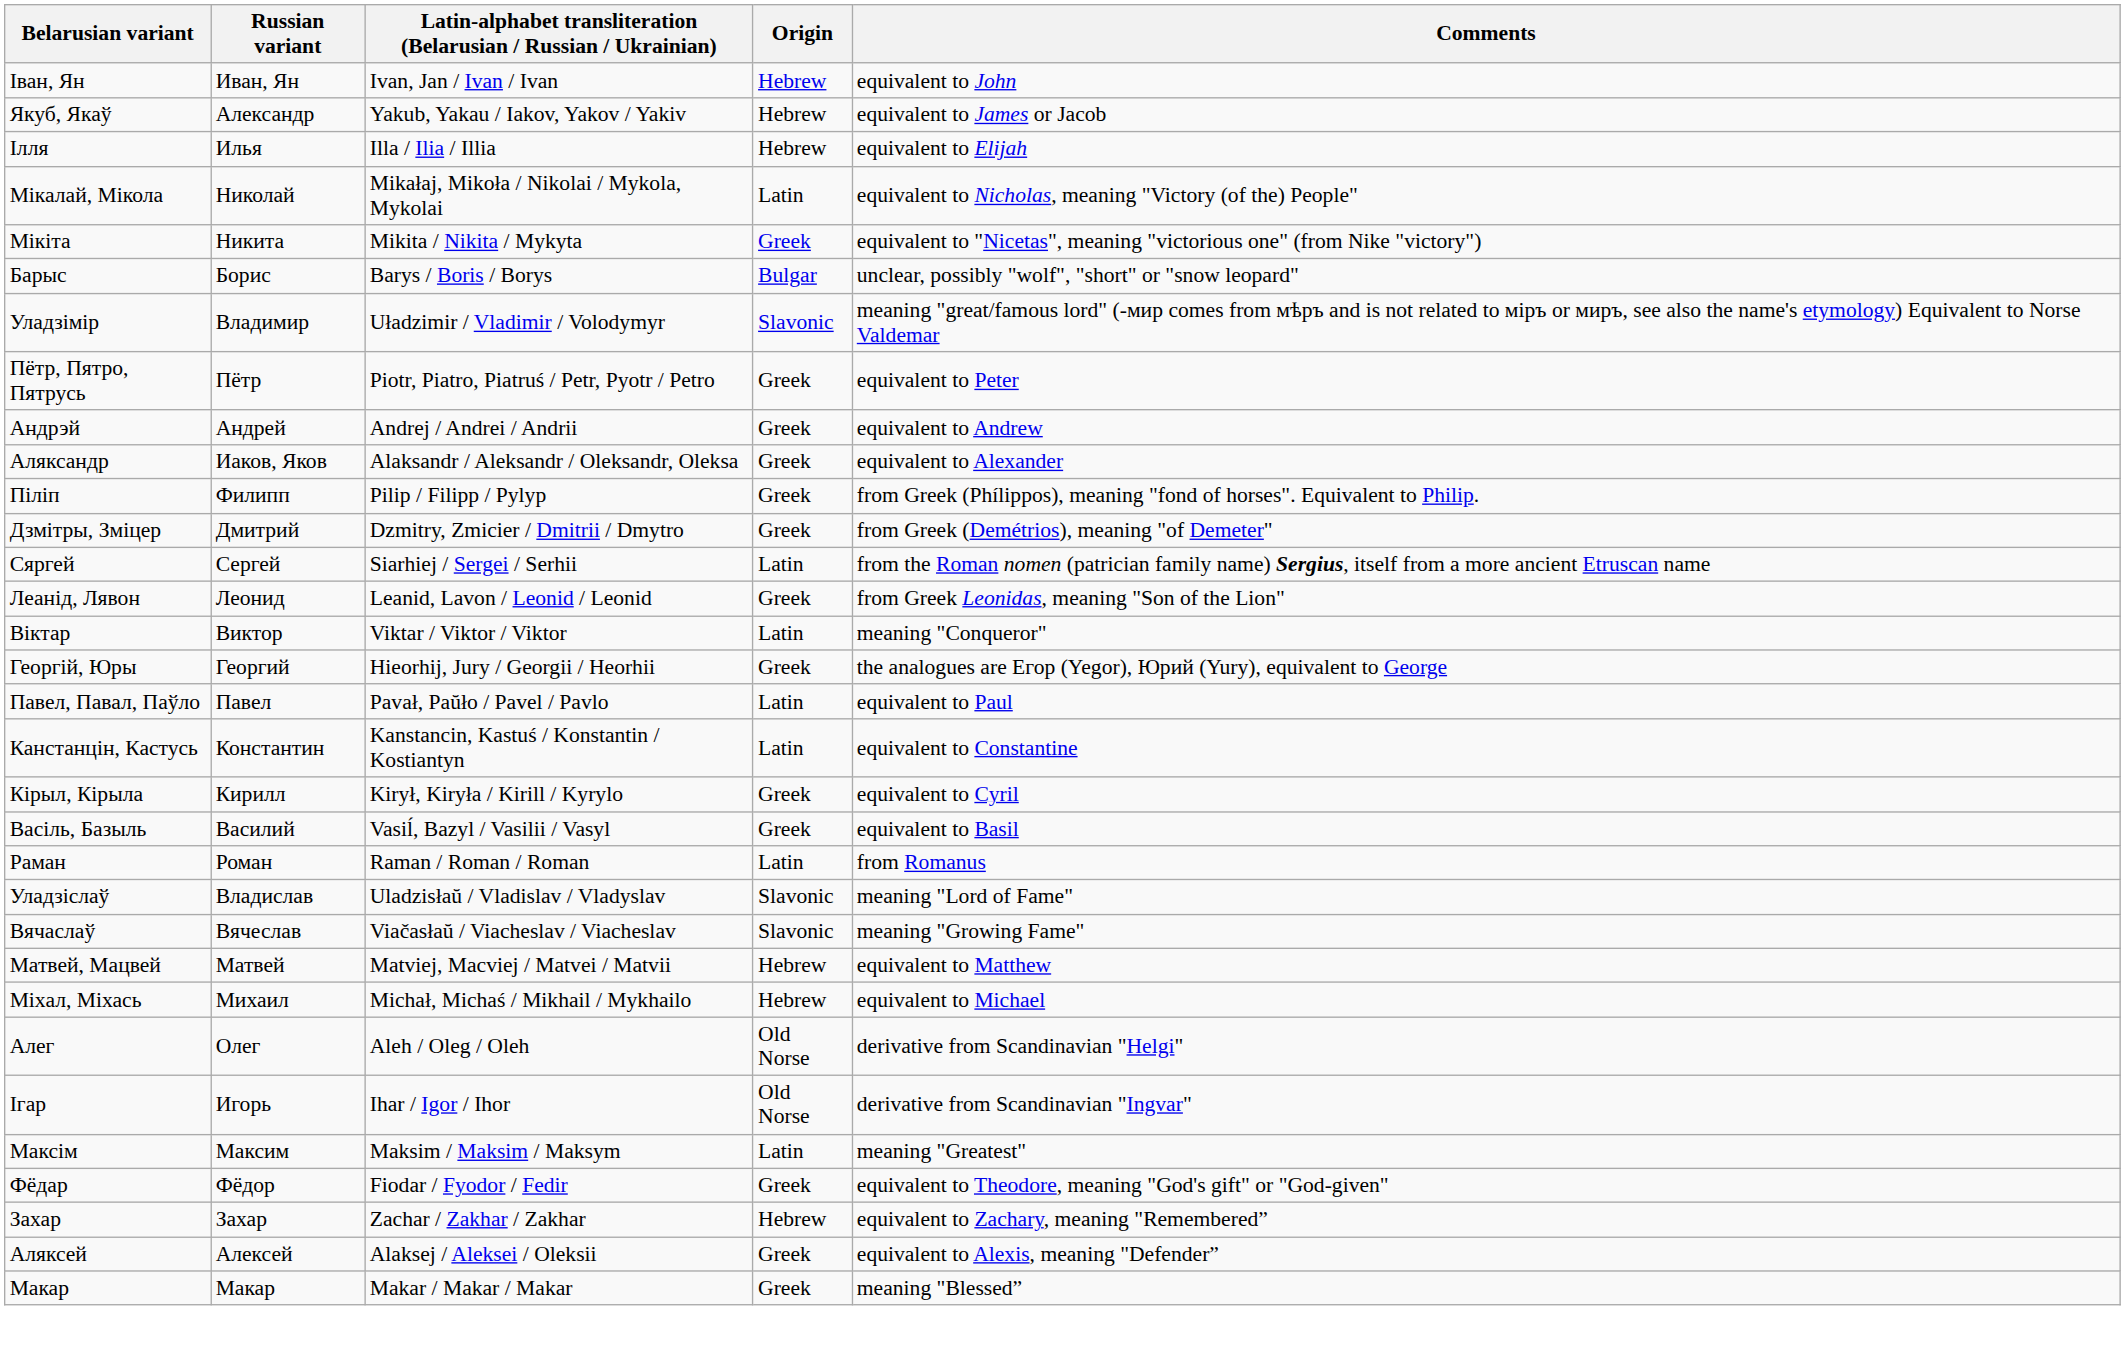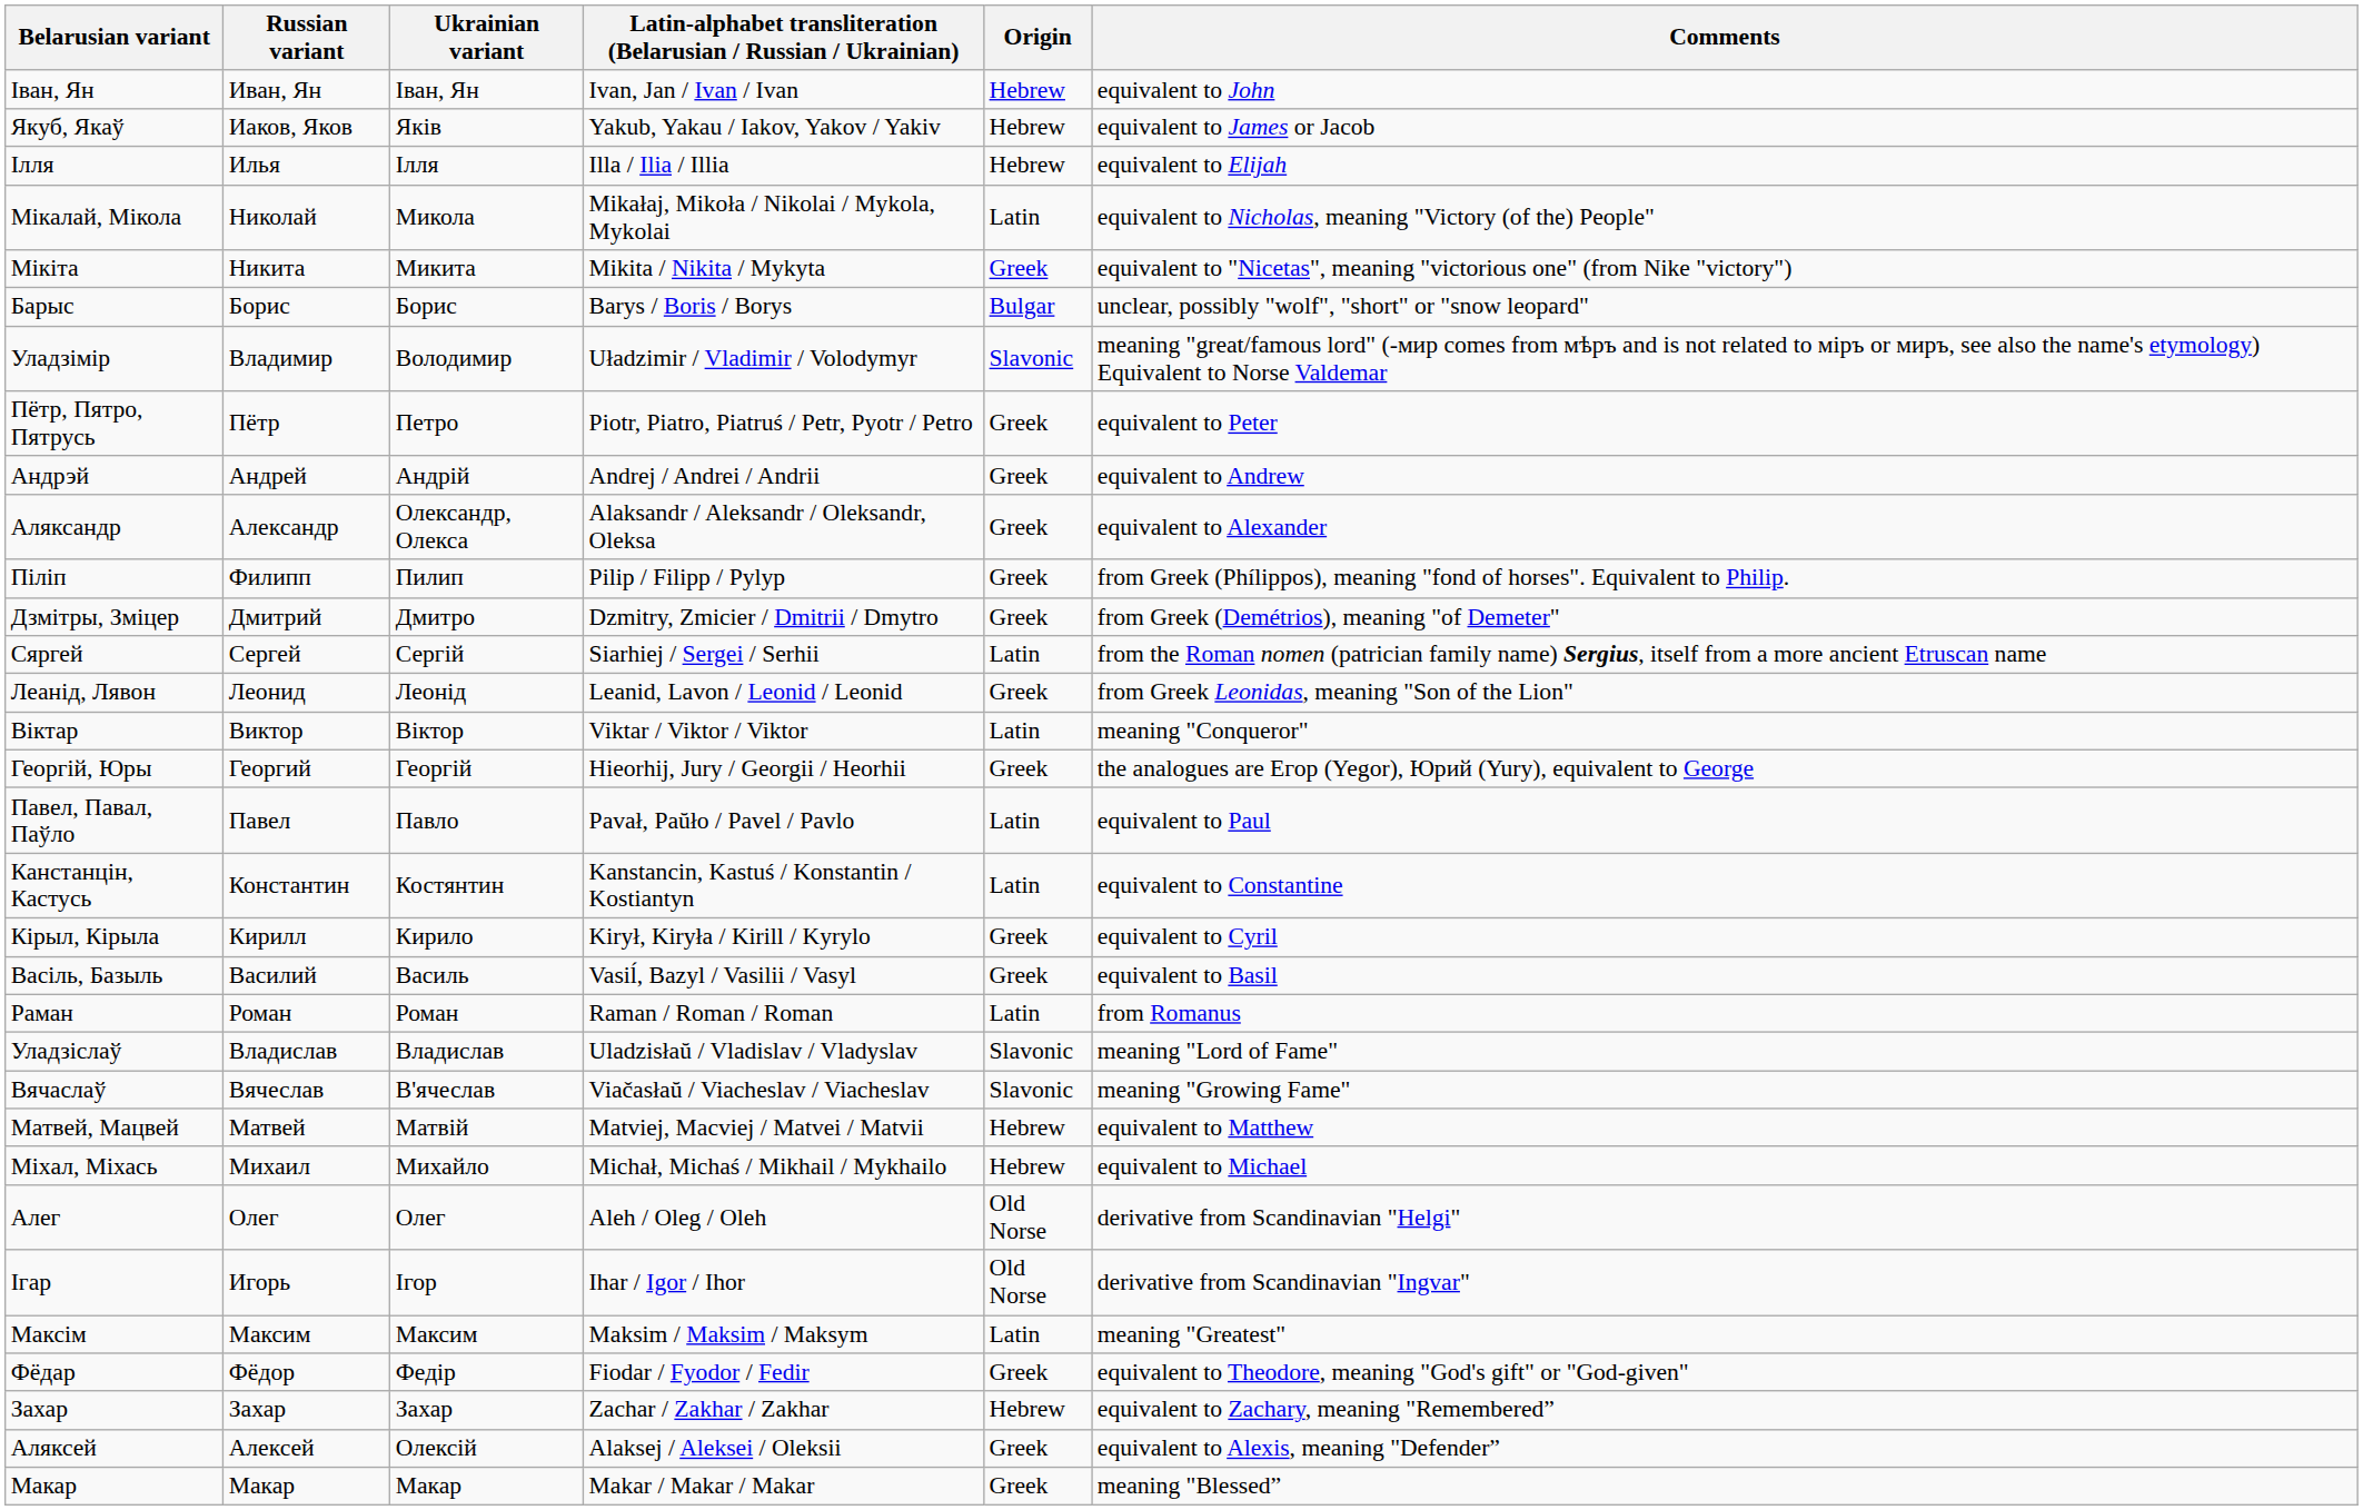 <table class="wikitable">
 <tr>
 <th>Belarusian variant</th>
 <th>Russian variant</th>
+<th>Ukrainian variant</th>
 <th>Latin-alphabet transliteration <br>(Belarusian / Russian / Ukrainian)</th>
 <th>Origin</th>
 <th>Comments</th>
 </tr>
 <tr>
 <td>Іван, Ян</td>
 <td>Иван, Ян</td>
+<td>Іван, Ян</td>
 <td>Ivan, Jan / <a href='#'>Ivan</a> / Ivan</td>
 <td><a href='#'>Hebrew</a></td>
 <td>equivalent to <em><a href='#'>John</a></em></td>
 </tr>
 <tr>
 <td>Якуб, Якаў</td>
-<td>Александр</td>
+<td>Иаков, Яков</td>
+<td>Яків</td>
 <td>Yakub, Yakau / Iakov, Yakov / Yakiv</td>
 <td>Hebrew</td>
 <td>equivalent to <em><a href='#'>James</a></em> or Jacob</td>
 </tr>
 <tr>
 <td>Ілля</td>
 <td>Илья</td>
+<td>Ілля</td>
 <td>Illa / <a href='#'>Ilia</a> / Illia</td>
 <td>Hebrew</td>
 <td>equivalent to <em><a href='#'>Elijah</a></em></td>
 </tr>
 <tr>
 <td>Мікалай, Мікола</td>
 <td>Николай</td>
+<td>Микола</td>
 <td>Mikałaj, Mikoła / Nikolai / Mykola, Mykolai</td>
 <td>Latin</td>
 <td>equivalent to <em><a href='#'>Nicholas</a></em>, meaning "Victory (of the) People"</td>
 </tr>
 <tr>
 <td>Мiкiта</td>
 <td>Никита</td>
+<td>Микита</td>
 <td>Mikita / <a href='#'> Nikita</a> / Mykyta</td>
 <td><a href='#'>Greek</a></td>
 <td>equivalent to "<a href='#'>Nicetas</a>", meaning "victorious one" (from Nike "victory")</td>
 </tr>
 <tr>
 <td>Барыс</td>
+<td>Борис</td>
 <td>Борис</td>
 <td>Barys / <a href='#'>Boris</a> / Borys</td>
 <td><a href='#'>Bulgar</a></td>
 <td>unclear, possibly "wolf", "short" or "snow leopard"</td>
 </tr>
 <tr>
 <td>Уладзімір</td>
 <td>Владимир</td>
+<td>Володимир</td>
 <td>Uładzimir / <a href='#'>Vladimir</a> / Volodymyr</td>
 <td><a href='#'>Slavonic</a></td>
 <td>meaning "great/famous lord" (-мир comes from мѣръ and is not related to міръ or миръ, see also the name's <a href='#'>etymology</a>) Equivalent to Norse <a href='#'>Valdemar</a></td>
 </tr>
 <tr>
 <td>Пётр, Пятро, Пятрусь</td>
 <td>Пётр</td>
+<td>Петро</td>
 <td>Piotr, Piatro, Piatruś / Petr, Pyotr / Petro</td>
 <td>Greek</td>
 <td>equivalent to <a href='#'>Peter</a></td>
 </tr>
 <tr>
 <td>Андрэй</td>
 <td>Андрей</td>
+<td>Андрій</td>
 <td>Andrej / Andrei / Andrii</td>
 <td>Greek</td>
 <td>equivalent to <a href='#'>Andrew</a></td>
 </tr>
 <tr>
 <td>Аляксандр</td>
-<td>Иаков, Яков</td>
+<td>Александр</td>
+<td>Олександр, Олекса</td>
 <td>Alaksandr / Aleksandr / Oleksandr, Oleksa</td>
 <td>Greek</td>
 <td>equivalent to <a href='#'>Alexander</a></td>
 </tr>
 <tr>
 <td>Піліп</td>
 <td>Филипп</td>
+<td>Пилип</td>
 <td>Pilip / Filipp / Pylyp</td>
 <td>Greek</td>
 <td>from Greek  (Phílippos), meaning "fond of horses". Equivalent to <a href='#'>Philip</a>.</td>
 </tr>
 <tr>
 <td>Дзмітры, Зміцер</td>
 <td>Дмитрий</td>
+<td>Дмитро</td>
 <td>Dzmitry, Zmicier / <a href='#'>Dmitrii</a> / Dmytro</td>
 <td>Greek</td>
 <td>from Greek  (<a href='#'>Demétrios</a>),  meaning "of <a href='#'>Demeter</a>"</td>
 </tr>
 <tr>
 <td>Сяргей</td>
 <td>Сергей</td>
+<td>Сергій</td>
 <td>Siarhiej / <a href='#'>Sergei</a> / Serhii</td>
 <td>Latin</td>
 <td>from the <a href='#'>Roman</a> <em>nomen</em> (patrician family name) <strong><em>Sergius</em></strong>, itself from a more ancient <a href='#'>Etruscan</a> name</td>
 </tr>
 <tr>
 <td>Леанід, Лявон</td>
 <td>Леонид</td>
+<td>Леонід</td>
 <td>Leanid, Lavon / <a href='#'>Leonid</a> / Leonid</td>
 <td>Greek</td>
 <td>from Greek <em><a href='#'>Leonidas</a></em>, meaning "Son of the Lion"</td>
 </tr>
 <tr>
 <td>Віктар</td>
 <td>Виктор</td>
+<td>Віктор</td>
 <td>Viktar / Viktor / Viktor</td>
 <td>Latin</td>
 <td>meaning "Conqueror"</td>
 </tr>
 <tr>
 <td>Георгій, Юры</td>
 <td>Георгий</td>
+<td>Георгiй</td>
 <td>Hieorhij, Jury / Georgii / Heorhii</td>
 <td>Greek</td>
 <td>the analogues are Егор (Yegor), Юрий (Yury), equivalent to <a href='#'>George</a></td>
 </tr>
 <tr>
 <td>Павел, Павал, Паўло</td>
 <td>Павел</td>
+<td>Павло</td>
 <td>Pavał, Paŭło / Pavel / Pavlo</td>
 <td>Latin</td>
 <td>equivalent to <a href='#'>Paul</a></td>
 </tr>
 <tr>
 <td>Канстанцін, Кастусь</td>
 <td>Константин</td>
+<td>Костянтин</td>
 <td>Kanstancin, Kastuś / Konstantin / Kostiantyn</td>
 <td>Latin</td>
 <td>equivalent to <a href='#'>Constantine</a></td>
 </tr>
 <tr>
 <td>Кірыл, Кірыла</td>
 <td>Кирилл</td>
+<td>Кирило</td>
 <td>Kirył, Kiryła / Kirill / Kyrylo</td>
 <td>Greek</td>
 <td>equivalent to <a href='#'>Cyril</a></td>
 </tr>
 <tr>
 <td>Васіль, Базыль</td>
 <td>Василий</td>
+<td>Василь</td>
 <td>Vasiĺ, Bazyl / Vasilii / Vasyl</td>
 <td>Greek</td>
 <td>equivalent to <a href='#'>Basil</a></td>
 </tr>
 <tr>
 <td>Раман</td>
+<td>Роман</td>
 <td>Роман</td>
 <td>Raman / Roman / Roman</td>
 <td>Latin</td>
 <td>from <a href='#'>Romanus</a></td>
 </tr>
 <tr>
 <td>Уладзіслаў</td>
 <td>Владислав</td>
+<td>Владислав</td>
 <td>Uladzisłaŭ / Vladislav / Vladyslav</td>
 <td>Slavonic</td>
 <td>meaning "Lord of Fame"</td>
 </tr>
 <tr>
 <td>Вячаслаў</td>
 <td>Вячеслав</td>
+<td>В'ячеслав</td>
 <td>Viačasłaŭ / Viacheslav / Viacheslav</td>
 <td>Slavonic</td>
 <td>meaning "Growing Fame"</td>
 </tr>
 <tr>
 <td>Матвей, Мацвей</td>
 <td>Матвей</td>
+<td>Матвій</td>
 <td>Matviej, Macviej / Matvei / Matvii</td>
 <td>Hebrew</td>
 <td>equivalent to <a href='#'>Matthew</a></td>
 </tr>
 <tr>
 <td>Міхал, Міхась</td>
 <td>Михаил</td>
+<td>Михайло</td>
 <td>Michał, Michaś / Mikhail / Mykhailo</td>
 <td>Hebrew</td>
 <td>equivalent to <a href='#'>Michael</a></td>
 </tr>
 <tr>
 <td>Алег</td>
+<td>Олег</td>
 <td>Олег</td>
 <td>Aleh / Oleg / Oleh</td>
 <td>Old Norse</td>
 <td>derivative from Scandinavian "<a href='#'>Helgi</a>"</td>
 </tr>
 <tr>
 <td>Ігар</td>
 <td>Игорь</td>
+<td>Ігор</td>
 <td>Ihar / <a href='#'>Igor</a> / Ihor</td>
 <td>Old Norse</td>
 <td>derivative from Scandinavian "<a href='#'>Ingvar</a>"</td>
 </tr>
 <tr>
 <td>Максім</td>
+<td>Максим</td>
 <td>Максим</td>
 <td>Maksim / <a href='#'>Maksim</a> / Maksym</td>
 <td>Latin</td>
 <td>meaning "Greatest"</td>
 </tr>
 <tr>
 <td>Фёдар</td>
 <td>Фёдор</td>
+<td>Федiр</td>
 <td>Fiodar / <a href='#'>Fyodor</a> / <a href='#'>Fedir</a></td>
 <td>Greek</td>
 <td>equivalent to <a href='#'>Theodore</a>, meaning "God's gift" or "God-given"</td>
 </tr>
 <tr>
+<td>Захар</td>
 <td>Захар</td>
 <td>Захар</td>
 <td>Zachar / <a href='#'>Zakhar</a> / Zakhar</td>
 <td>Hebrew</td>
 <td>equivalent to <a href='#'>Zachary</a>, meaning "Remembered”</td>
 </tr>
 <tr>
 <td>Аляксей</td>
 <td>Алексей</td>
+<td>Олексій</td>
 <td>Alaksej / <a href='#'>Aleksei</a> / Oleksii</td>
 <td>Greek</td>
 <td>equivalent to <a href='#'>Alexis</a>, meaning "Defender”</td>
 </tr>
 <tr>
 <td>Макар</td>
 <td>Макар</td>
+<td>Макар</td>
 <td>Makar / Makar / Makar</td>
 <td>Greek</td>
 <td>meaning "Blessed”</td>
 </tr>
 </table>
